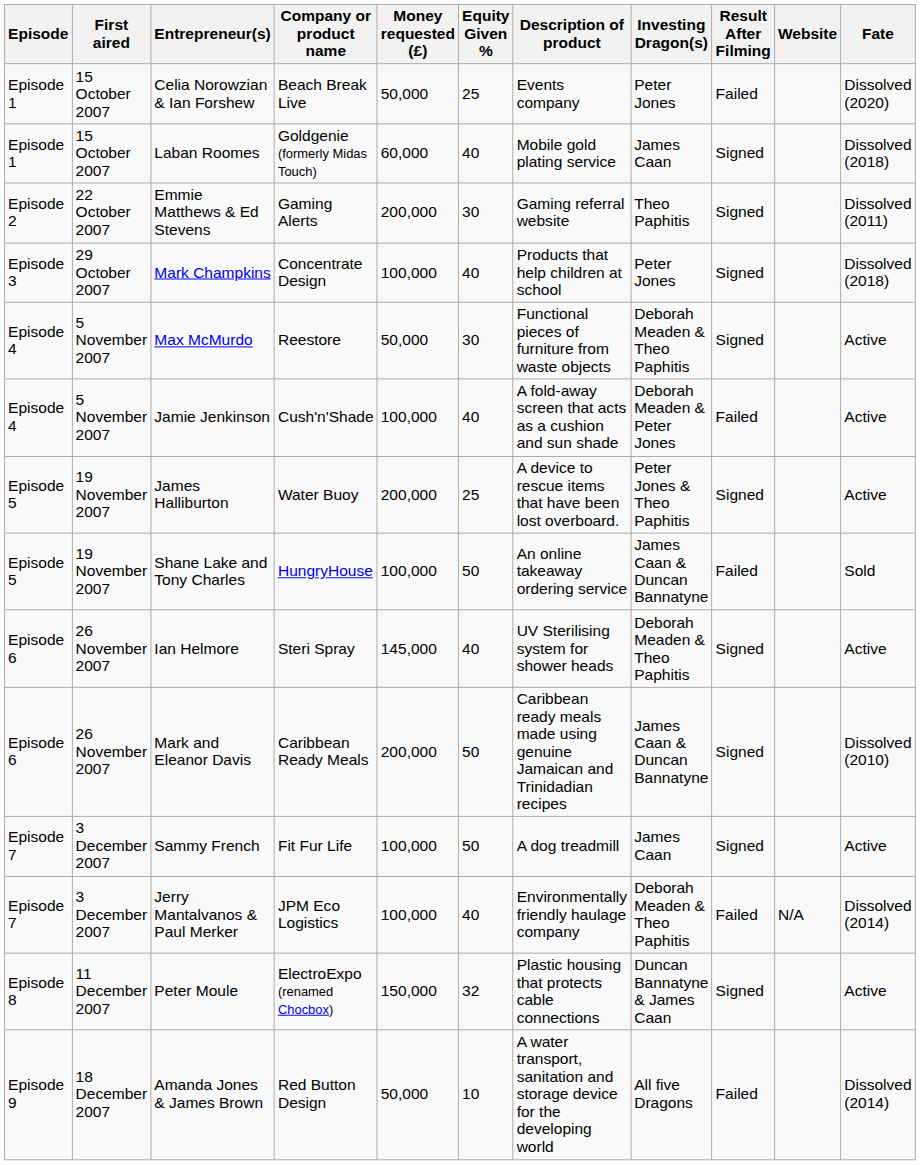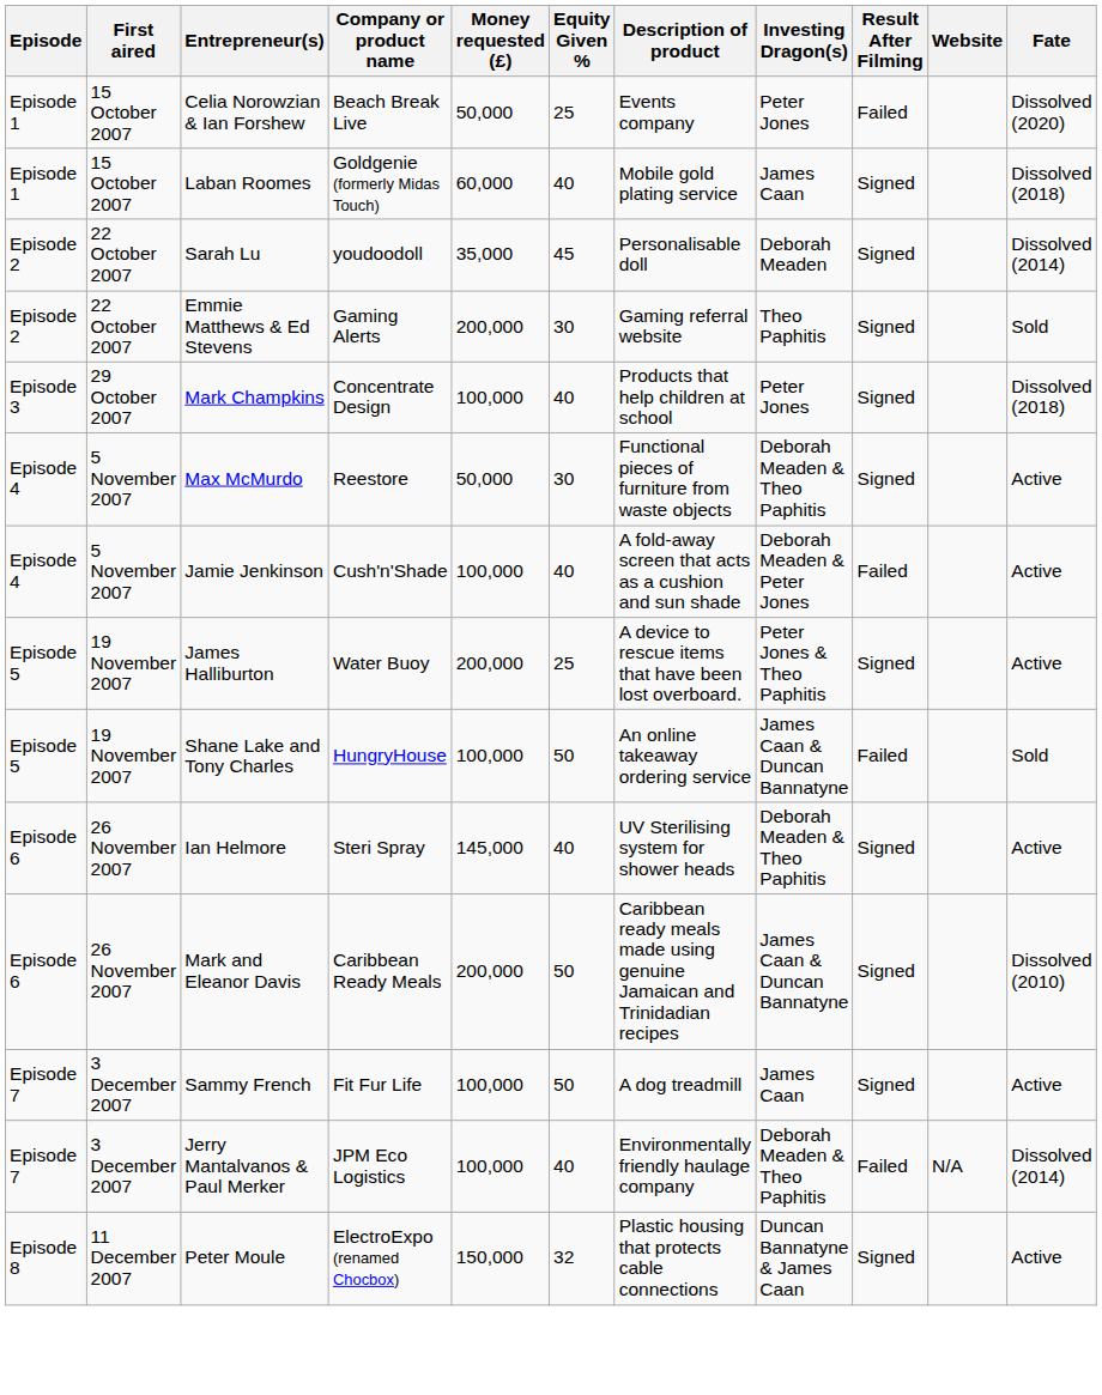 <table class="wikitable sortable">
 <tr>
 <th>Episode</th>
 <th>First aired</th>
 <th>Entrepreneur(s)</th>
 <th>Company or product name</th>
 <th>Money requested (£)</th>
 <th>Equity Given %</th>
 <th>Description of product</th>
 <th>Investing Dragon(s)</th>
 <th>Result After Filming</th>
 <th>Website</th>
 <th>Fate</th>
 </tr>
 <tr>
 <td>Episode 1</td>
 <td>15 October 2007</td>
 <td>Celia Norowzian & Ian Forshew</td>
 <td>Beach Break Live</td>
 <td>50,000</td>
 <td>25</td>
 <td>Events company</td>
 <td>Peter Jones</td>
 <td>Failed </td>
 <td></td>
 <td>Dissolved (2020) </td>
 </tr>
 <tr>
 <td>Episode 1</td>
 <td>15 October 2007</td>
 <td>Laban Roomes</td>
 <td>Goldgenie <br><small>(formerly Midas Touch)</small></td>
 <td>60,000</td>
 <td>40</td>
 <td>Mobile gold plating service</td>
 <td>James Caan</td>
 <td>Signed </td>
 <td></td>
 <td>Dissolved (2018) </td>
 </tr>
 <tr>
 <td>Episode 2</td>
 <td>22 October 2007</td>
+<td>Sarah Lu</td>
+<td>youdoodoll</td>
+<td>35,000</td>
+<td>45</td>
+<td>Personalisable doll</td>
+<td>Deborah Meaden</td>
+<td>Signed</td>
+<td></td>
+<td>Dissolved (2014) </td>
+</tr>
+<tr>
+<td>Episode 2</td>
+<td>22 October 2007</td>
 <td>Emmie Matthews & Ed Stevens</td>
 <td>Gaming Alerts</td>
 <td>200,000</td>
 <td>30</td>
 <td>Gaming referral website</td>
 <td>Theo Paphitis</td>
 <td>Signed </td>
 <td></td>
-<td>Dissolved (2011) </td>
+<td>Sold </td>
 </tr>
 <tr>
 <td>Episode 3</td>
 <td>29 October 2007</td>
 <td><a href='#'>Mark Champkins</a></td>
 <td>Concentrate Design</td>
 <td>100,000</td>
 <td>40</td>
 <td>Products that help children at school</td>
 <td>Peter Jones</td>
 <td>Signed</td>
 <td></td>
 <td>Dissolved (2018) </td>
 </tr>
 <tr>
 <td>Episode 4</td>
 <td>5 November 2007</td>
 <td><a href='#'>Max McMurdo</a></td>
 <td>Reestore</td>
 <td>50,000</td>
 <td>30</td>
 <td>Functional pieces of furniture from waste objects</td>
 <td>Deborah Meaden & Theo Paphitis</td>
 <td>Signed </td>
 <td></td>
 <td>Active </td>
 </tr>
 <tr>
 <td>Episode 4</td>
 <td>5 November 2007</td>
 <td>Jamie Jenkinson</td>
 <td>Cush'n'Shade</td>
 <td>100,000</td>
 <td>40</td>
 <td>A fold-away screen that acts as a cushion and sun shade</td>
 <td>Deborah Meaden & Peter Jones</td>
 <td>Failed </td>
 <td></td>
 <td>Active </td>
 </tr>
 <tr>
 <td>Episode 5</td>
 <td>19 November 2007</td>
 <td>James Halliburton</td>
 <td>Water Buoy</td>
 <td>200,000</td>
 <td>25</td>
 <td>A device to rescue items that have been lost overboard.</td>
 <td>Peter Jones & Theo Paphitis</td>
 <td>Signed </td>
 <td></td>
 <td>Active </td>
 </tr>
 <tr>
 <td>Episode 5</td>
 <td>19 November 2007</td>
 <td>Shane Lake and Tony Charles</td>
 <td><a href='#'>HungryHouse</a></td>
 <td>100,000</td>
 <td>50</td>
 <td>An online takeaway ordering service</td>
 <td>James Caan & Duncan Bannatyne</td>
 <td>Failed </td>
 <td></td>
 <td>Sold </td>
 </tr>
 <tr>
 <td>Episode 6</td>
 <td>26 November 2007</td>
 <td>Ian Helmore</td>
 <td>Steri Spray</td>
 <td>145,000</td>
 <td>40</td>
 <td>UV Sterilising system for shower heads</td>
 <td>Deborah Meaden & Theo Paphitis</td>
 <td>Signed</td>
 <td></td>
 <td>Active </td>
 </tr>
 <tr>
 <td>Episode 6</td>
 <td>26 November 2007</td>
 <td>Mark and Eleanor Davis</td>
 <td>Caribbean Ready Meals</td>
 <td>200,000</td>
 <td>50</td>
 <td>Caribbean ready meals made using genuine Jamaican and Trinidadian recipes</td>
 <td>James Caan & Duncan Bannatyne</td>
 <td>Signed </td>
 <td></td>
 <td>Dissolved (2010)</td>
 </tr>
 <tr>
 <td>Episode 7</td>
 <td>3 December 2007</td>
 <td>Sammy French</td>
 <td>Fit Fur Life</td>
 <td>100,000</td>
 <td>50</td>
 <td>A dog treadmill</td>
 <td>James Caan</td>
 <td>Signed </td>
 <td></td>
 <td>Active </td>
 </tr>
 <tr>
 <td>Episode 7</td>
 <td>3 December 2007</td>
 <td>Jerry Mantalvanos & Paul Merker</td>
 <td>JPM Eco Logistics</td>
 <td>100,000</td>
 <td>40</td>
 <td>Environmentally friendly haulage company</td>
 <td>Deborah Meaden & Theo Paphitis</td>
 <td>Failed </td>
 <td>N/A</td>
 <td>Dissolved (2014) </td>
 </tr>
 <tr>
 <td>Episode 8</td>
 <td>11 December 2007</td>
 <td>Peter Moule</td>
 <td>ElectroExpo <br><small>(renamed <a href='#'>Chocbox</a>)</small></td>
 <td>150,000</td>
 <td>32</td>
 <td>Plastic housing that protects cable connections</td>
 <td>Duncan Bannatyne & James Caan</td>
 <td>Signed </td>
 <td></td>
 <td>Active </td>
 </tr>
-<tr>
-<td>Episode 9</td>
-<td>18 December 2007</td>
-<td>Amanda Jones & James Brown</td>
-<td>Red Button Design</td>
-<td>50,000</td>
-<td>10</td>
-<td>A water transport, sanitation and storage device for the developing world</td>
-<td>All five Dragons</td>
-<td>Failed </td>
-<td></td>
-<td>Dissolved (2014)</td>
-</tr>
 </table>
